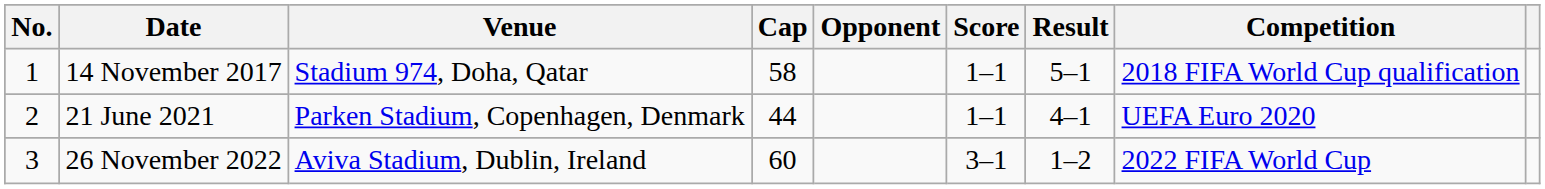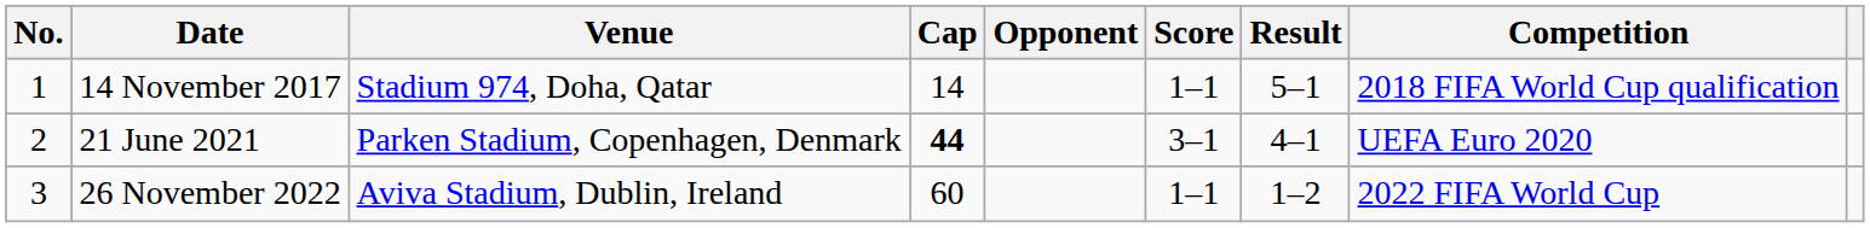 <table class="wikitable sortable">
 <tr>
 <th scope="col">No.</th>
 <th scope="col">Date</th>
 <th scope="col">Venue</th>
 <th scope="col">Cap</th>
 <th scope="col">Opponent</th>
 <th scope="col">Score</th>
 <th scope="col">Result</th>
 <th scope="col">Competition</th>
 <th scope="col" class="unsortable"></th>
 </tr>
 <tr>
 <td style="text-align: center;">1</td>
 <td>14 November 2017</td>
 <td><a href='#'>Stadium 974</a>, Doha, Qatar</td>
-<td style="text-align: center;">58</td>
+<td style="text-align: center;">14</td>
 <td></td>
 <td style="text-align: center;">1–1</td>
 <td style="text-align: center;">5–1</td>
 <td><a href='#'>2018 FIFA World Cup qualification</a></td>
 <td style="text-align: center;"></td>
 </tr>
 <tr>
 <td style="text-align: center;">2</td>
 <td>21 June 2021</td>
 <td><a href='#'>Parken Stadium</a>, Copenhagen, Denmark</td>
-<td style="text-align: center;">44</td>
+<td style="text-align: center;"><strong>44</strong></td>
 <td></td>
-<td style="text-align: center;">1–1</td>
+<td style="text-align: center;">3–1</td>
 <td style="text-align: center;">4–1</td>
 <td><a href='#'>UEFA Euro 2020</a></td>
 <td style="text-align: center;"></td>
 </tr>
 <tr>
 <td style="text-align: center;">3</td>
 <td>26 November 2022</td>
 <td><a href='#'>Aviva Stadium</a>, Dublin, Ireland</td>
 <td style="text-align: center;">60</td>
 <td></td>
-<td style="text-align: center;">3–1</td>
+<td style="text-align: center;">1–1</td>
 <td style="text-align: center;">1–2</td>
 <td><a href='#'>2022 FIFA World Cup</a></td>
 <td style="text-align: center;"></td>
 </tr>
 </table>
